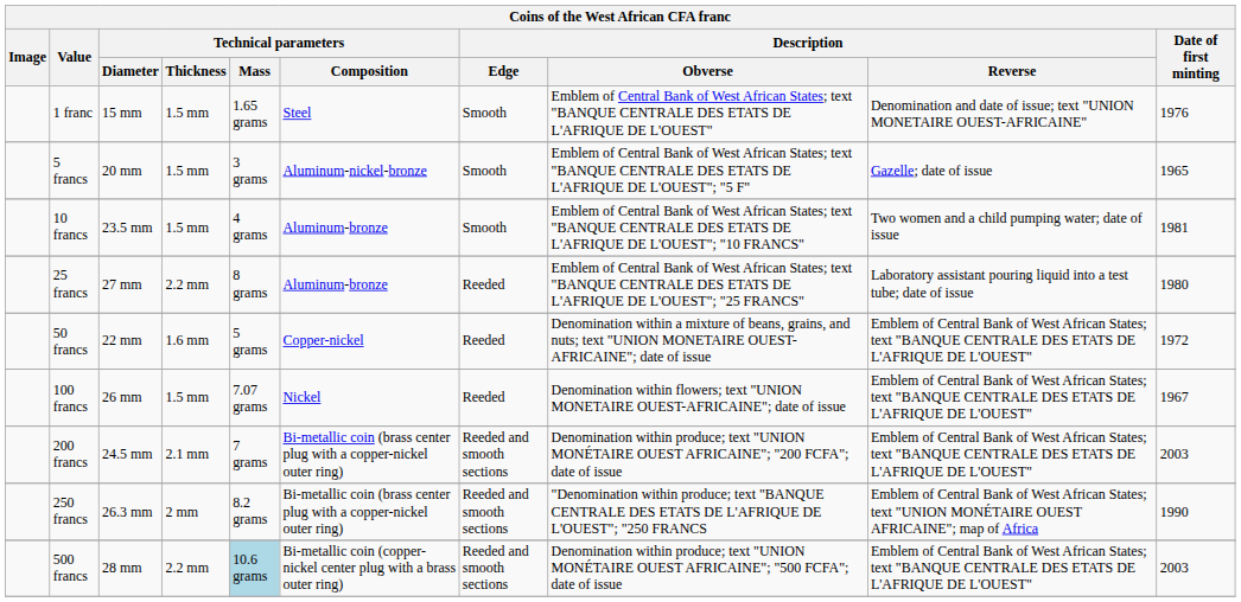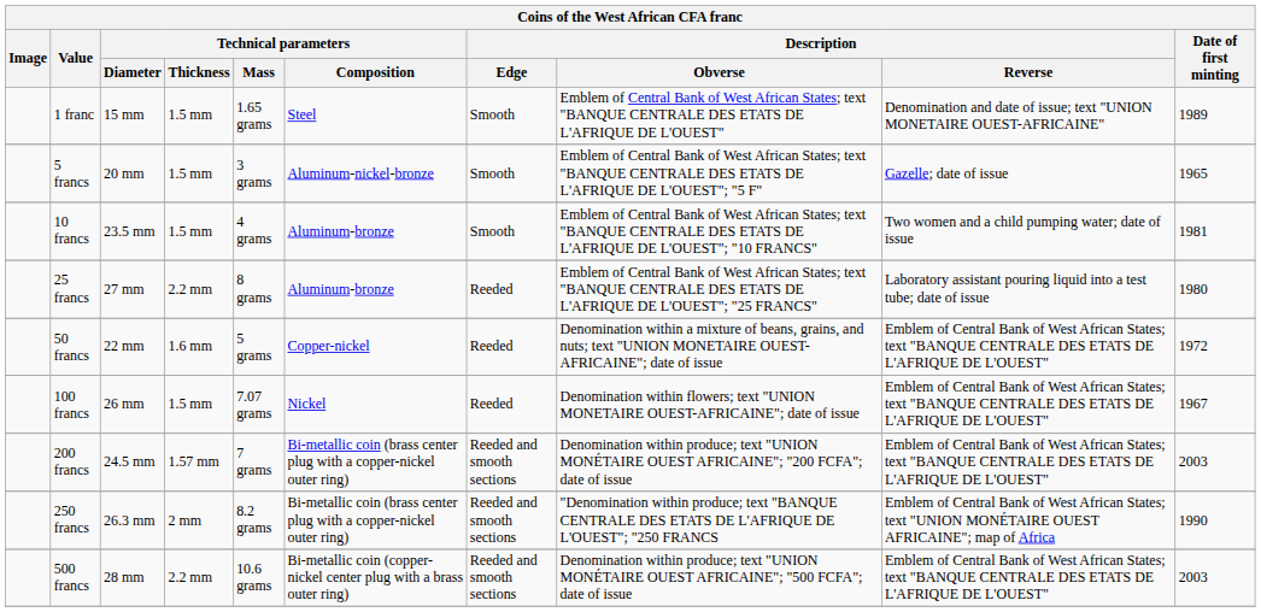 <table class="wikitable" style="font-size: 90%">
 <tr>
 <th colspan="10">Coins of the West African CFA franc</th>
 </tr>
 <tr>
 <th rowspan="2">Image</th>
 <th rowspan="2">Value</th>
 <th colspan="4">Technical parameters</th>
 <th colspan="3">Description</th>
 <th rowspan="2">Date of first minting</th>
 </tr>
 <tr>
 <th>Diameter</th>
 <th>Thickness</th>
 <th>Mass</th>
 <th>Composition</th>
 <th>Edge</th>
 <th>Obverse</th>
 <th>Reverse</th>
 </tr>
 <tr>
 <td></td>
 <td>1 franc</td>
 <td>15 mm</td>
 <td>1.5 mm</td>
 <td>1.65 grams</td>
 <td><a href='#'>Steel</a></td>
 <td>Smooth</td>
 <td>Emblem of <a href='#'>Central Bank of West African States</a>; text "BANQUE CENTRALE DES ETATS DE L'AFRIQUE DE L'OUEST"</td>
 <td>Denomination and date of issue; text "UNION MONETAIRE OUEST-AFRICAINE"</td>
-<td>1976</td>
+<td>1989</td>
 </tr>
 <tr>
 </tr>
 <tr>
 <td></td>
 <td>5 francs</td>
 <td>20 mm</td>
 <td>1.5 mm</td>
 <td>3 grams</td>
 <td><a href='#'>Aluminum</a>-<a href='#'>nickel</a>-<a href='#'>bronze</a></td>
 <td>Smooth</td>
 <td>Emblem of Central Bank of West African States; text "BANQUE CENTRALE DES ETATS DE L'AFRIQUE DE L'OUEST"; "5 F"</td>
 <td><a href='#'>Gazelle</a>; date of issue</td>
 <td>1965</td>
 </tr>
 <tr>
 </tr>
 <tr>
 <td></td>
 <td>10 francs</td>
 <td>23.5 mm</td>
 <td>1.5 mm</td>
 <td>4 grams</td>
 <td><a href='#'>Aluminum</a>-<a href='#'>bronze</a></td>
 <td>Smooth</td>
 <td>Emblem of Central Bank of West African States; text "BANQUE CENTRALE DES ETATS DE L'AFRIQUE DE L'OUEST"; "10 FRANCS"</td>
 <td>Two women and a child pumping water; date of issue</td>
 <td>1981</td>
 </tr>
 <tr>
 </tr>
 <tr>
 <td></td>
 <td>25 francs</td>
 <td>27 mm</td>
 <td>2.2 mm</td>
 <td>8 grams</td>
 <td><a href='#'>Aluminum</a>-<a href='#'>bronze</a></td>
 <td>Reeded</td>
 <td>Emblem of Central Bank of West African States; text "BANQUE CENTRALE DES ETATS DE L'AFRIQUE DE L'OUEST"; "25 FRANCS"</td>
 <td>Laboratory assistant pouring liquid into a test tube; date of issue</td>
 <td>1980</td>
 </tr>
 <tr>
 </tr>
 <tr>
 <td></td>
 <td>50 francs</td>
 <td>22 mm</td>
 <td>1.6 mm</td>
 <td>5 grams</td>
 <td><a href='#'>Copper-nickel</a></td>
 <td>Reeded</td>
 <td>Denomination within a mixture of beans, grains, and nuts; text "UNION MONETAIRE OUEST-AFRICAINE"; date of issue</td>
 <td>Emblem of Central Bank of West African States; text "BANQUE CENTRALE DES ETATS DE L'AFRIQUE DE L'OUEST"</td>
 <td>1972</td>
 </tr>
 <tr>
 </tr>
 <tr>
 <td></td>
 <td>100 francs</td>
 <td>26 mm</td>
 <td>1.5 mm</td>
 <td>7.07 grams</td>
 <td><a href='#'>Nickel</a></td>
 <td>Reeded</td>
 <td>Denomination within flowers; text "UNION MONETAIRE OUEST-AFRICAINE"; date of issue</td>
 <td>Emblem of Central Bank of West African States; text "BANQUE CENTRALE DES ETATS DE L'AFRIQUE DE L'OUEST"</td>
 <td>1967</td>
 </tr>
 <tr>
 </tr>
 <tr>
 <td></td>
 <td>200 francs</td>
 <td>24.5 mm</td>
-<td>2.1 mm</td>
+<td>1.57 mm</td>
 <td>7 grams</td>
 <td><a href='#'>Bi-metallic coin</a> (brass center plug with a copper-nickel outer ring)</td>
 <td>Reeded and smooth sections</td>
 <td>Denomination within produce; text "UNION MONÉTAIRE OUEST AFRICAINE"; "200 FCFA"; date of issue</td>
 <td>Emblem of Central Bank of West African States; text "BANQUE CENTRALE DES ETATS DE L'AFRIQUE DE L'OUEST"</td>
 <td>2003</td>
 </tr>
 <tr>
 </tr>
 <tr>
 <td></td>
 <td>250 francs</td>
 <td>26.3 mm</td>
 <td>2 mm</td>
 <td>8.2 grams</td>
 <td>Bi-metallic coin (brass center plug with a copper-nickel outer ring)</td>
 <td>Reeded and smooth sections</td>
 <td>"Denomination within produce; text "BANQUE CENTRALE DES ETATS DE L'AFRIQUE DE L'OUEST"; "250 FRANCS</td>
 <td>Emblem of Central Bank of West African States; text "UNION MONÉTAIRE OUEST AFRICAINE"; map of <a href='#'>Africa</a></td>
 <td>1990</td>
 </tr>
 <tr>
 </tr>
 <tr>
 <td></td>
 <td>500 francs</td>
 <td>28 mm</td>
 <td>2.2 mm</td>
-<td style="background: lightblue;">10.6 grams</td>
+<td>10.6 grams</td>
 <td>Bi-metallic coin (copper-nickel center plug with a brass outer ring)</td>
 <td>Reeded and smooth sections</td>
 <td>Denomination within produce; text "UNION MONÉTAIRE OUEST AFRICAINE"; "500 FCFA"; date of issue</td>
 <td>Emblem of Central Bank of West African States; text "BANQUE CENTRALE DES ETATS DE L'AFRIQUE DE L'OUEST"</td>
 <td>2003</td>
 </tr>
 <tr>
 </tr>
 </table>
